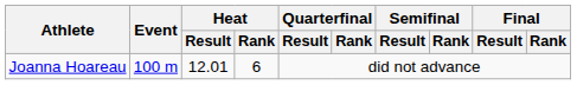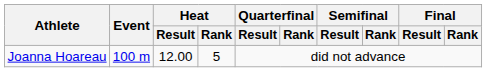 <table class="wikitable" style="font-size:90%;">
 <tr>
 <th rowspan="2">Athlete</th>
 <th rowspan="2">Event</th>
 <th colspan="2">Heat</th>
 <th colspan="2">Quarterfinal</th>
 <th colspan="2">Semifinal</th>
 <th colspan="2">Final</th>
 </tr>
 <tr style="font-size:95%">
 <th>Result</th>
 <th>Rank</th>
 <th>Result</th>
 <th>Rank</th>
 <th>Result</th>
 <th>Rank</th>
 <th>Result</th>
 <th>Rank</th>
 </tr>
 <tr align=center>
 <td align=left><a href='#'>Joanna Hoareau</a></td>
 <td style="text-align:left;" rowspan="3"><a href='#'>100 m</a></td>
-<td>12.01</td>
-<td>6</td>
+<td>12.00</td>
+<td>5</td>
 <td colspan=6>did not advance</td>
 </tr>
 </table>
